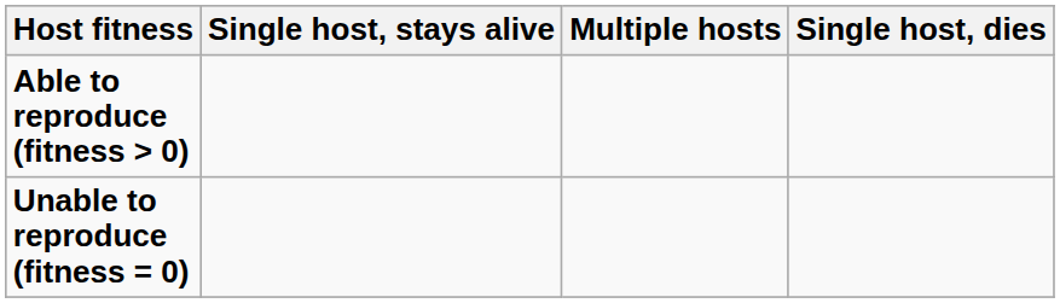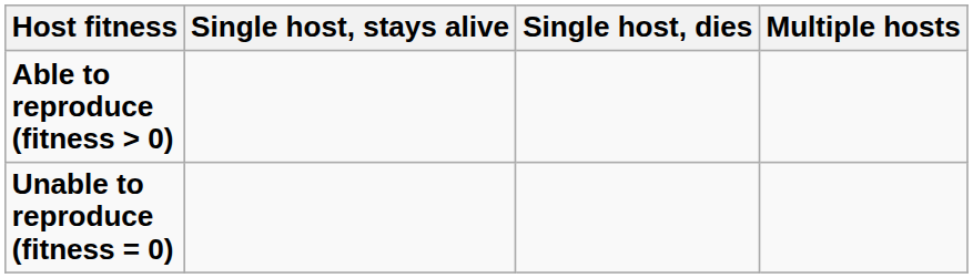 <table class="wikitable">
 <tr>
 <th>Host fitness</th>
 <th>Single host, stays alive</th>
+<th>Single host, dies</th>
 <th>Multiple hosts</th>
-<th>Single host, dies</th>
 </tr>
 <tr>
 <td><strong>Able to<br>reproduce<br>(fitness > 0)</strong></td>
 <td><br>   <em></em></td>
 <td><br>   <em></em></td>
 <td><br>   <em></em></td>
 </tr>
 <tr>
 <td><strong>Unable to<br>reproduce<br>(fitness = 0)</strong></td>
 <td><br>   <em></em></td>
 <td><br>   <em></em></td>
 <td><br>   <em></em></td>
 </tr>
 </table>
